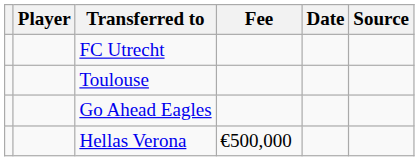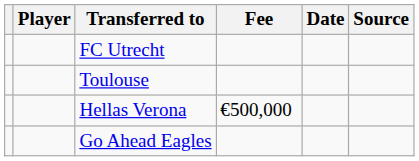 <table class="wikitable plainrowheaders sortable">
 <tr>
 <th></th>
 <th scope="col">Player</th>
 <th>Transferred to</th>
 <th style="width: 65px;">Fee</th>
 <th scope="col">Date</th>
 <th scope="col">Source</th>
 </tr>
 <tr>
 <td align="center"></td>
 <td></td>
 <td> <a href='#'>FC Utrecht</a></td>
 <td></td>
 <td></td>
 <td></td>
 </tr>
 <tr>
 <td align="center"></td>
 <td></td>
 <td> <a href='#'>Toulouse</a></td>
 <td></td>
 <td></td>
 <td></td>
 </tr>
 <tr>
 <td align="center"></td>
 <td></td>
-<td> <a href='#'>Go Ahead Eagles</a></td>
-<td></td>
+<td> <a href='#'>Hellas Verona</a></td>
+<td>€500,000</td>
 <td></td>
 <td></td>
 </tr>
 <tr>
 <td align="center"></td>
 <td></td>
-<td> <a href='#'>Hellas Verona</a></td>
-<td>€500,000</td>
+<td> <a href='#'>Go Ahead Eagles</a></td>
+<td></td>
 <td></td>
 <td></td>
 </tr>
 </table>
